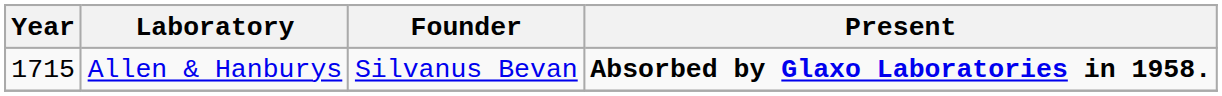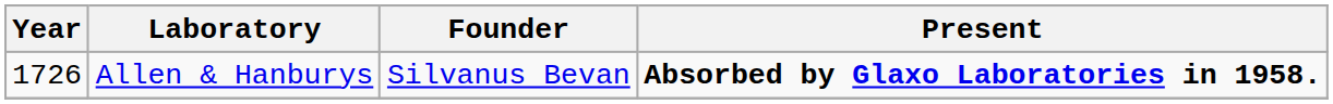 <table class="wikitable">
 <tr>
 <th>Year</th>
 <th>Laboratory</th>
 <th>Founder</th>
 <th>Present</th>
 </tr>
 <tr>
-<td>1715</td>
+<td>1726</td>
 <td><a href='#'>Allen & Hanburys</a></td>
 <td><a href='#'>Silvanus Bevan</a></td>
 <td><strong>Absorbed by <a href='#'>Glaxo Laboratories</a> in 1958.</strong></td>
 </tr>
 <tr>
 </tr>
 </table>
